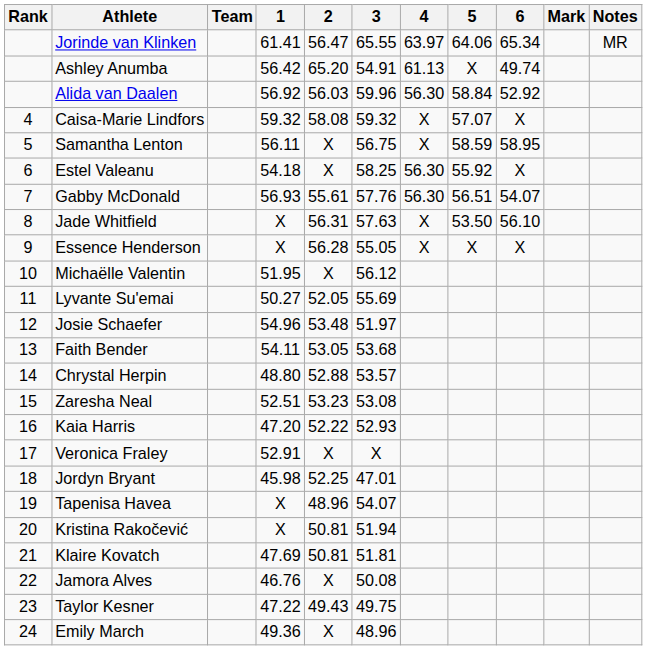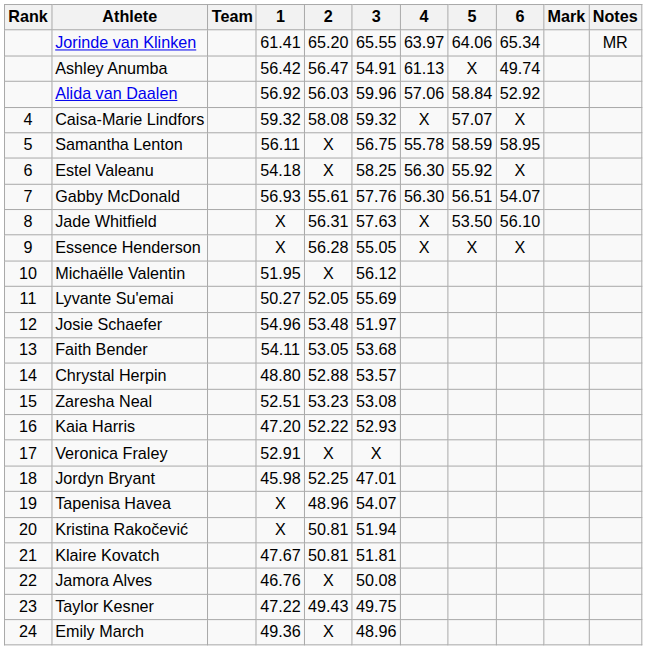 <table class="wikitable sortable" style="text-align:center">
 <tr>
 <th>Rank</th>
 <th>Athlete</th>
 <th>Team</th>
 <th>1</th>
 <th>2</th>
 <th>3</th>
 <th>4</th>
 <th>5</th>
 <th>6</th>
 <th>Mark</th>
 <th>Notes</th>
 </tr>
 <tr>
 <td></td>
 <td align=left> <a href='#'>Jorinde van Klinken</a></td>
 <td></td>
 <td>61.41</td>
-<td>56.47</td>
+<td>65.20</td>
 <td>65.55</td>
 <td>63.97</td>
 <td>64.06</td>
 <td>65.34</td>
 <td></td>
 <td>MR</td>
 </tr>
 <tr>
 <td></td>
 <td align=left> Ashley Anumba</td>
 <td></td>
 <td>56.42</td>
-<td>65.20</td>
+<td>56.47</td>
 <td>54.91</td>
 <td>61.13</td>
 <td>X</td>
 <td>49.74</td>
 <td></td>
 <td></td>
 </tr>
 <tr>
 <td></td>
 <td align=left> <a href='#'>Alida van Daalen</a></td>
 <td></td>
 <td>56.92</td>
 <td>56.03</td>
 <td>59.96</td>
-<td>56.30</td>
+<td>57.06</td>
 <td>58.84</td>
 <td>52.92</td>
 <td></td>
 <td></td>
 </tr>
 <tr>
 <td>4</td>
 <td align=left> Caisa-Marie Lindfors</td>
 <td></td>
 <td>59.32</td>
 <td>58.08</td>
 <td>59.32</td>
 <td>X</td>
 <td>57.07</td>
 <td>X</td>
 <td></td>
 <td></td>
 </tr>
 <tr>
 <td>5</td>
 <td align=left> Samantha Lenton</td>
 <td></td>
 <td>56.11</td>
 <td>X</td>
 <td>56.75</td>
-<td>X</td>
+<td>55.78</td>
 <td>58.59</td>
 <td>58.95</td>
 <td></td>
 <td></td>
 </tr>
 <tr>
 <td>6</td>
 <td align=left> Estel Valeanu</td>
 <td></td>
 <td>54.18</td>
 <td>X</td>
 <td>58.25</td>
 <td>56.30</td>
 <td>55.92</td>
 <td>X</td>
 <td></td>
 <td></td>
 </tr>
 <tr>
 <td>7</td>
 <td align=left> Gabby McDonald</td>
 <td></td>
 <td>56.93</td>
 <td>55.61</td>
 <td>57.76</td>
 <td>56.30</td>
 <td>56.51</td>
 <td>54.07</td>
 <td></td>
 <td></td>
 </tr>
 <tr>
 <td>8</td>
 <td align=left> Jade Whitfield</td>
 <td></td>
 <td>X</td>
 <td>56.31</td>
 <td>57.63</td>
 <td>X</td>
 <td>53.50</td>
 <td>56.10</td>
 <td></td>
 <td></td>
 </tr>
 <tr>
 <td>9</td>
 <td align=left> Essence Henderson</td>
 <td></td>
 <td>X</td>
 <td>56.28</td>
 <td>55.05</td>
 <td>X</td>
 <td>X</td>
 <td>X</td>
 <td></td>
 <td></td>
 </tr>
 <tr>
 <td>10</td>
 <td align=left> Michaëlle Valentin</td>
 <td></td>
 <td>51.95</td>
 <td>X</td>
 <td>56.12</td>
 <td></td>
 <td></td>
 <td></td>
 <td></td>
 <td></td>
 </tr>
 <tr>
 <td>11</td>
 <td align=left> Lyvante Su'emai</td>
 <td></td>
 <td>50.27</td>
 <td>52.05</td>
 <td>55.69</td>
 <td></td>
 <td></td>
 <td></td>
 <td></td>
 <td></td>
 </tr>
 <tr>
 <td>12</td>
 <td align=left> Josie Schaefer</td>
 <td></td>
 <td>54.96</td>
 <td>53.48</td>
 <td>51.97</td>
 <td></td>
 <td></td>
 <td></td>
 <td></td>
 <td></td>
 </tr>
 <tr>
 <td>13</td>
 <td align=left> Faith Bender</td>
 <td></td>
 <td>54.11</td>
 <td>53.05</td>
 <td>53.68</td>
 <td></td>
 <td></td>
 <td></td>
 <td></td>
 <td></td>
 </tr>
 <tr>
 <td>14</td>
 <td align=left> Chrystal Herpin</td>
 <td></td>
 <td>48.80</td>
 <td>52.88</td>
 <td>53.57</td>
 <td></td>
 <td></td>
 <td></td>
 <td></td>
 <td></td>
 </tr>
 <tr>
 <td>15</td>
 <td align=left> Zaresha Neal</td>
 <td></td>
 <td>52.51</td>
 <td>53.23</td>
 <td>53.08</td>
 <td></td>
 <td></td>
 <td></td>
 <td></td>
 <td></td>
 </tr>
 <tr>
 <td>16</td>
 <td align=left> Kaia Harris</td>
 <td></td>
 <td>47.20</td>
 <td>52.22</td>
 <td>52.93</td>
 <td></td>
 <td></td>
 <td></td>
 <td></td>
 <td></td>
 </tr>
 <tr>
 <td>17</td>
 <td align=left> Veronica Fraley</td>
 <td></td>
 <td>52.91</td>
 <td>X</td>
 <td>X</td>
 <td></td>
 <td></td>
 <td></td>
 <td></td>
 <td></td>
 </tr>
 <tr>
 <td>18</td>
 <td align=left> Jordyn Bryant</td>
 <td></td>
 <td>45.98</td>
 <td>52.25</td>
 <td>47.01</td>
 <td></td>
 <td></td>
 <td></td>
 <td></td>
 <td></td>
 </tr>
 <tr>
 <td>19</td>
 <td align=left> Tapenisa Havea</td>
 <td></td>
 <td>X</td>
 <td>48.96</td>
 <td>54.07</td>
 <td></td>
 <td></td>
 <td></td>
 <td></td>
 <td></td>
 </tr>
 <tr>
 <td>20</td>
 <td align=left> Kristina Rakočević</td>
 <td></td>
 <td>X</td>
 <td>50.81</td>
 <td>51.94</td>
 <td></td>
 <td></td>
 <td></td>
 <td></td>
 <td></td>
 </tr>
 <tr>
 <td>21</td>
 <td align=left> Klaire Kovatch</td>
 <td></td>
-<td>47.69</td>
+<td>47.67</td>
 <td>50.81</td>
 <td>51.81</td>
 <td></td>
 <td></td>
 <td></td>
 <td></td>
 <td></td>
 </tr>
 <tr>
 <td>22</td>
 <td align=left> Jamora Alves</td>
 <td></td>
 <td>46.76</td>
 <td>X</td>
 <td>50.08</td>
 <td></td>
 <td></td>
 <td></td>
 <td></td>
 <td></td>
 </tr>
 <tr>
 <td>23</td>
 <td align=left> Taylor Kesner</td>
 <td></td>
 <td>47.22</td>
 <td>49.43</td>
 <td>49.75</td>
 <td></td>
 <td></td>
 <td></td>
 <td></td>
 <td></td>
 </tr>
 <tr>
 <td>24</td>
 <td align=left> Emily March</td>
 <td></td>
 <td>49.36</td>
 <td>X</td>
 <td>48.96</td>
 <td></td>
 <td></td>
 <td></td>
 <td></td>
 <td></td>
 </tr>
 </table>
